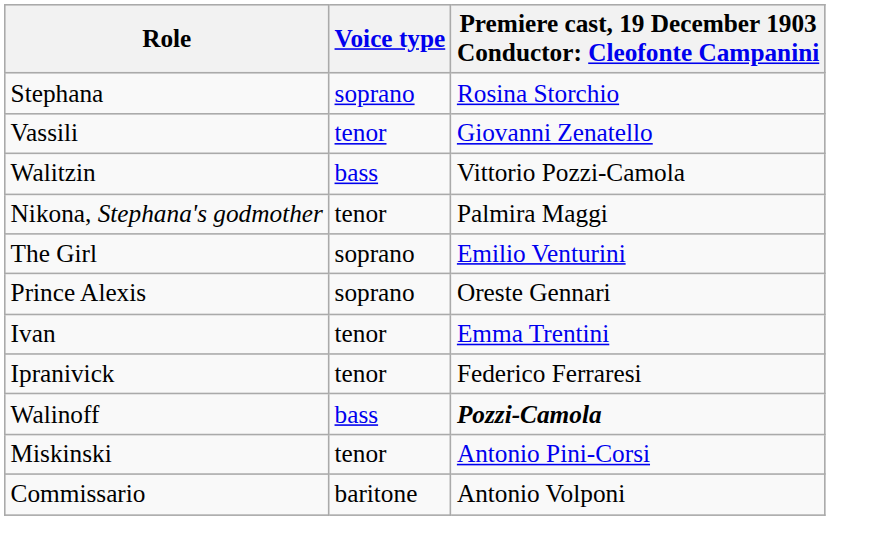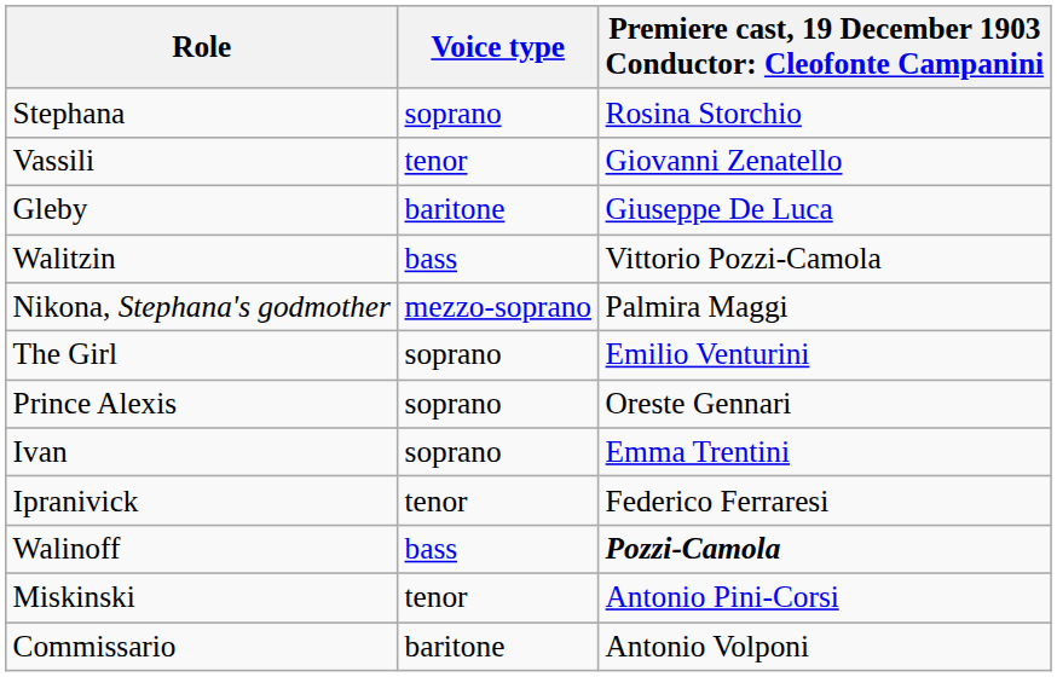 <table class="wikitable">
 <tr>
 <th>Role</th>
 <th><a href='#'>Voice type</a></th>
 <th>Premiere cast, 19 December 1903<br>Conductor: <a href='#'>Cleofonte Campanini</a></th>
 </tr>
 <tr>
 <td>Stephana</td>
 <td><a href='#'>soprano</a></td>
 <td><a href='#'>Rosina Storchio</a></td>
 </tr>
 <tr>
 <td>Vassili</td>
 <td><a href='#'>tenor</a></td>
 <td><a href='#'>Giovanni Zenatello</a></td>
 </tr>
 <tr>
+<td>Gleby</td>
+<td><a href='#'>baritone</a></td>
+<td><a href='#'>Giuseppe De Luca</a></td>
+</tr>
+<tr>
 <td>Walitzin</td>
 <td><a href='#'>bass</a></td>
 <td>Vittorio Pozzi-Camola</td>
 </tr>
 <tr>
 <td>Nikona, <em>Stephana's godmother</em></td>
-<td>tenor</td>
+<td><a href='#'>mezzo-soprano</a></td>
 <td>Palmira Maggi</td>
 </tr>
 <tr>
 <td>The Girl</td>
 <td>soprano</td>
 <td><a href='#'>Emilio Venturini</a></td>
 </tr>
 <tr>
 <td>Prince Alexis</td>
 <td>soprano</td>
 <td>Oreste Gennari</td>
 </tr>
 <tr>
 <td>Ivan</td>
-<td>tenor</td>
+<td>soprano</td>
 <td><a href='#'>Emma Trentini</a></td>
 </tr>
 <tr>
 <td>Ipranivick</td>
 <td>tenor</td>
 <td>Federico Ferraresi</td>
 </tr>
 <tr>
 <td>Walinoff</td>
 <td><a href='#'>bass</a></td>
 <td><strong><em>Pozzi-Camola</em></strong></td>
 </tr>
 <tr>
 <td>Miskinski</td>
 <td>tenor</td>
 <td><a href='#'>Antonio Pini-Corsi</a></td>
 </tr>
 <tr>
 <td>Commissario</td>
 <td>baritone</td>
 <td>Antonio Volponi</td>
 </tr>
 </table>
